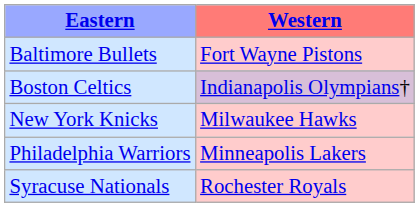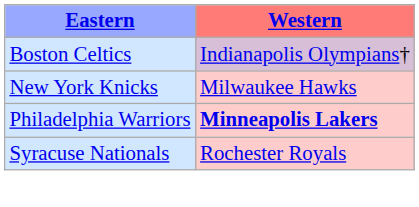 <table class="wikitable">
 <tr>
 <th style="background-color: #99A8FF;"><a href='#'>Eastern</a></th>
 <th style="background-color: #FF7B77;"><a href='#'>Western</a></th>
-</tr>
-<tr>
-<td style="background-color: #D0E7FF;"><a href='#'>Baltimore Bullets</a></td>
-<td style="background-color: #FFCCCC;"><a href='#'>Fort Wayne Pistons</a></td>
 </tr>
 <tr>
 <td style="background-color: #D0E7FF;"><a href='#'>Boston Celtics</a></td>
 <td style="background-color: #D8BFD8;"><a href='#'>Indianapolis Olympians</a>†</td>
 </tr>
 <tr>
 <td style="background-color: #D0E7FF;"><a href='#'>New York Knicks</a></td>
 <td style="background-color: #FFCCCC;"><a href='#'>Milwaukee Hawks</a></td>
 </tr>
 <tr>
 <td style="background-color: #D0E7FF;"><a href='#'>Philadelphia Warriors</a></td>
-<td style="background-color: #FFCCCC;"><a href='#'>Minneapolis Lakers</a></td>
+<td style="background-color: #FFCCCC;"><strong><a href='#'>Minneapolis Lakers</a></strong></td>
 </tr>
 <tr>
 <td style="background-color: #D0E7FF;"><a href='#'>Syracuse Nationals</a></td>
 <td style="background-color: #FFCCCC;"><a href='#'>Rochester Royals</a></td>
 </tr>
 </table>
